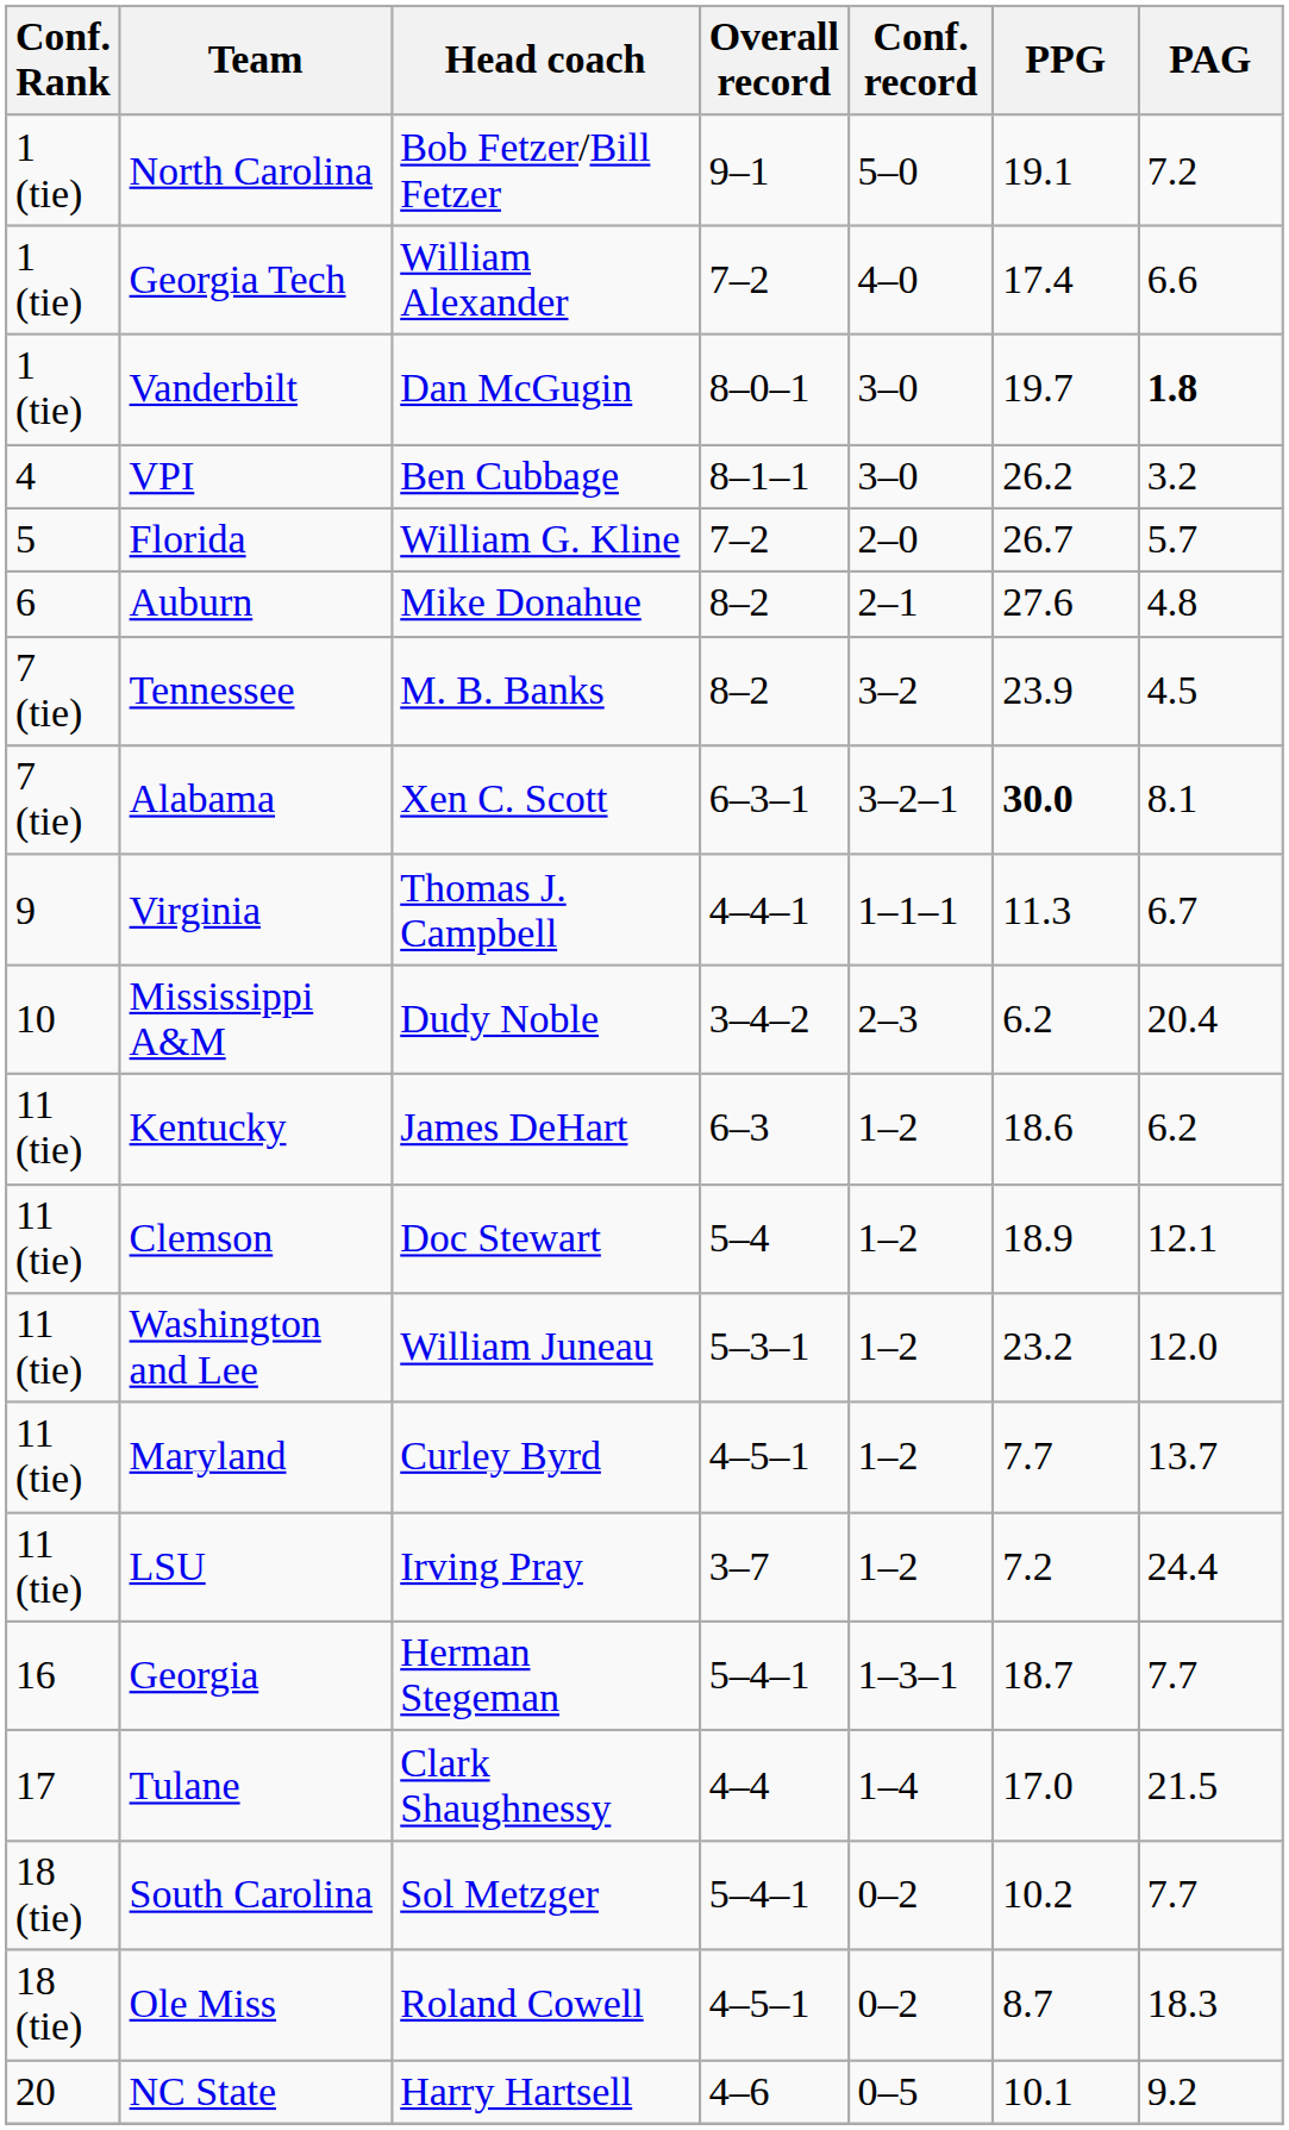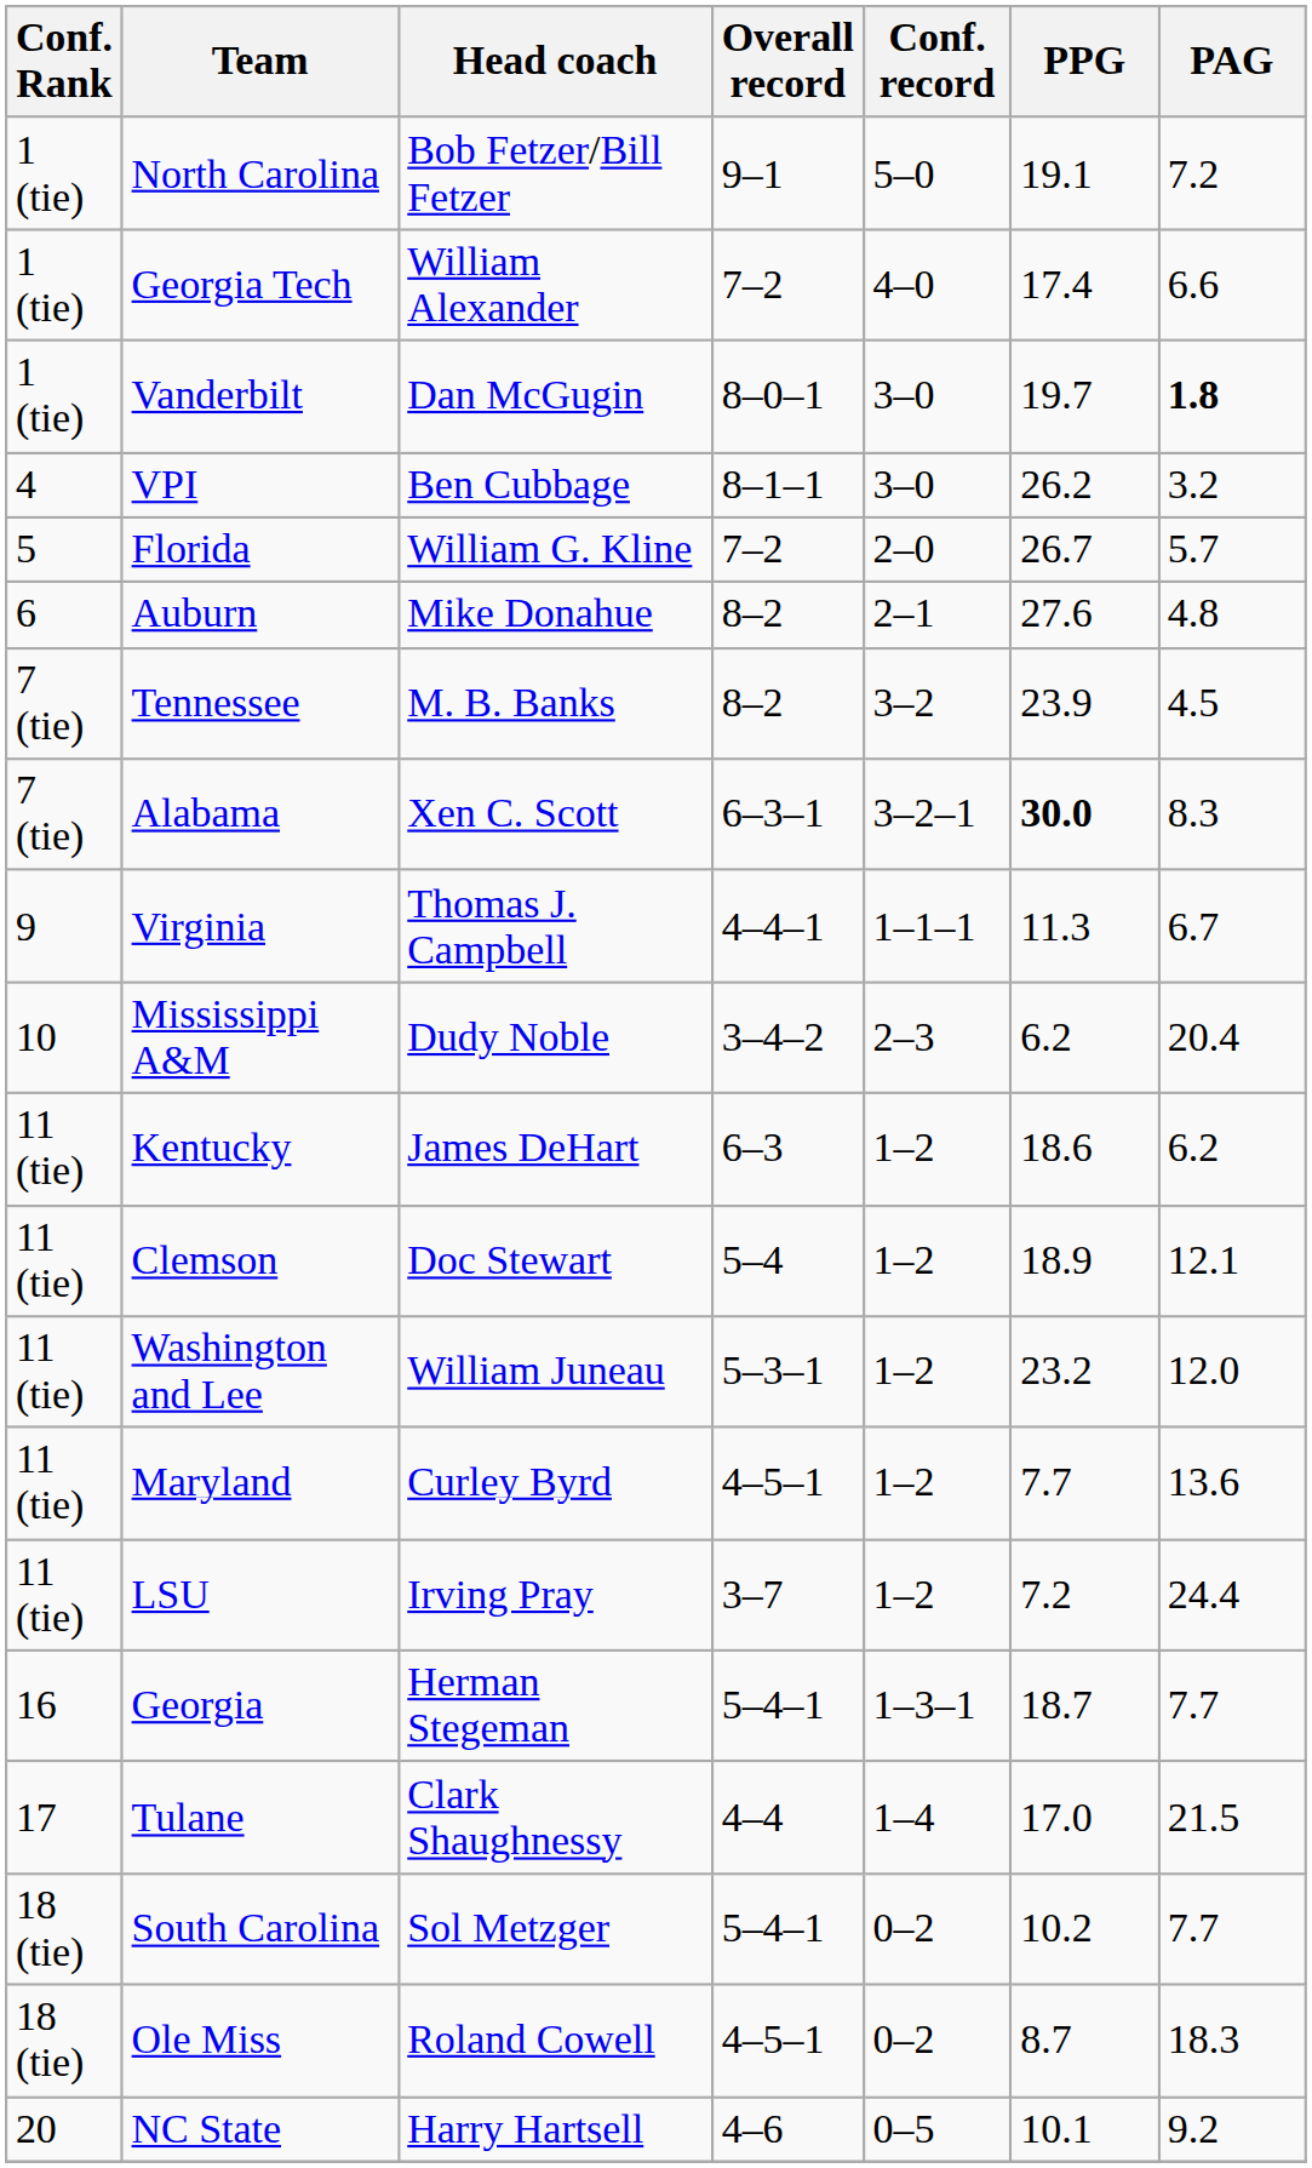 <table class="sortable wikitable">
 <tr>
 <th width="25">Conf. Rank</th>
 <th width="100">Team</th>
 <th width="115">Head coach</th>
 <th width="50">Overall record</th>
 <th width="50">Conf. record</th>
 <th width="50">PPG</th>
 <th width="50">PAG</th>
 </tr>
 <tr align="left" bgcolor="">
 <td>1 (tie)</td>
 <td><a href='#'>North Carolina</a></td>
 <td><a href='#'>Bob Fetzer</a>/<a href='#'>Bill Fetzer</a></td>
 <td>9–1</td>
 <td>5–0</td>
 <td>19.1</td>
 <td>7.2</td>
 </tr>
 <tr align="left" bgcolor="">
 <td>1 (tie)</td>
 <td><a href='#'>Georgia Tech</a></td>
 <td><a href='#'>William Alexander</a></td>
 <td>7–2</td>
 <td>4–0</td>
 <td>17.4</td>
 <td>6.6</td>
 </tr>
 <tr align="left" bgcolor="">
 <td>1 (tie)</td>
 <td><a href='#'>Vanderbilt</a></td>
 <td><a href='#'>Dan McGugin</a></td>
 <td>8–0–1</td>
 <td>3–0</td>
 <td>19.7</td>
 <td><strong>1.8</strong></td>
 </tr>
 <tr align="left" bgcolor="">
 <td>4</td>
 <td><a href='#'>VPI</a></td>
 <td><a href='#'>Ben Cubbage</a></td>
 <td>8–1–1</td>
 <td>3–0</td>
 <td>26.2</td>
 <td>3.2</td>
 </tr>
 <tr align="left" bgcolor="">
 <td>5</td>
 <td><a href='#'>Florida</a></td>
 <td><a href='#'>William G. Kline</a></td>
 <td>7–2</td>
 <td>2–0</td>
 <td>26.7</td>
 <td>5.7</td>
 </tr>
 <tr align="left" bgcolor="">
 <td>6</td>
 <td><a href='#'>Auburn</a></td>
 <td><a href='#'>Mike Donahue</a></td>
 <td>8–2</td>
 <td>2–1</td>
 <td>27.6</td>
 <td>4.8</td>
 </tr>
 <tr align="left" bgcolor="">
 <td>7 (tie)</td>
 <td><a href='#'>Tennessee</a></td>
 <td><a href='#'>M. B. Banks</a></td>
 <td>8–2</td>
 <td>3–2</td>
 <td>23.9</td>
 <td>4.5</td>
 </tr>
 <tr align="left" bgcolor="">
 <td>7 (tie)</td>
 <td><a href='#'>Alabama</a></td>
 <td><a href='#'>Xen C. Scott</a></td>
 <td>6–3–1</td>
 <td>3–2–1</td>
 <td><strong>30.0</strong></td>
-<td>8.1</td>
+<td>8.3</td>
 </tr>
 <tr align="left" bgcolor="">
 <td>9</td>
 <td><a href='#'>Virginia</a></td>
 <td><a href='#'>Thomas J. Campbell</a></td>
 <td>4–4–1</td>
 <td>1–1–1</td>
 <td>11.3</td>
 <td>6.7</td>
 </tr>
 <tr align="left" bgcolor="">
 <td>10</td>
 <td><a href='#'>Mississippi A&M</a></td>
 <td><a href='#'>Dudy Noble</a></td>
 <td>3–4–2</td>
 <td>2–3</td>
 <td>6.2</td>
 <td>20.4</td>
 </tr>
 <tr align="left" bgcolor="">
 <td>11 (tie)</td>
 <td><a href='#'>Kentucky</a></td>
 <td><a href='#'>James DeHart</a></td>
 <td>6–3</td>
 <td>1–2</td>
 <td>18.6</td>
 <td>6.2</td>
 </tr>
 <tr align="left" bgcolor="">
 <td>11 (tie)</td>
 <td><a href='#'>Clemson</a></td>
 <td><a href='#'>Doc Stewart</a></td>
 <td>5–4</td>
 <td>1–2</td>
 <td>18.9</td>
 <td>12.1</td>
 </tr>
 <tr align="left" bgcolor="">
 <td>11 (tie)</td>
 <td><a href='#'>Washington and Lee</a></td>
 <td><a href='#'>William Juneau</a></td>
 <td>5–3–1</td>
 <td>1–2</td>
 <td>23.2</td>
 <td>12.0</td>
 </tr>
 <tr align="left" bgcolor="">
 <td>11 (tie)</td>
 <td><a href='#'>Maryland</a></td>
 <td><a href='#'>Curley Byrd</a></td>
 <td>4–5–1</td>
 <td>1–2</td>
 <td>7.7</td>
-<td>13.7</td>
+<td>13.6</td>
 </tr>
 <tr align="left" bgcolor="">
 <td>11 (tie)</td>
 <td><a href='#'>LSU</a></td>
 <td><a href='#'>Irving Pray</a></td>
 <td>3–7</td>
 <td>1–2</td>
 <td>7.2</td>
 <td>24.4</td>
 </tr>
 <tr align="left" bgcolor="">
 <td>16</td>
 <td><a href='#'>Georgia</a></td>
 <td><a href='#'>Herman Stegeman</a></td>
 <td>5–4–1</td>
 <td>1–3–1</td>
 <td>18.7</td>
 <td>7.7</td>
 </tr>
 <tr align="left" bgcolor="">
 <td>17</td>
 <td><a href='#'>Tulane</a></td>
 <td><a href='#'>Clark Shaughnessy</a></td>
 <td>4–4</td>
 <td>1–4</td>
 <td>17.0</td>
 <td>21.5</td>
 </tr>
 <tr align="left" bgcolor="">
 <td>18 (tie)</td>
 <td><a href='#'>South Carolina</a></td>
 <td><a href='#'>Sol Metzger</a></td>
 <td>5–4–1</td>
 <td>0–2</td>
 <td>10.2</td>
 <td>7.7</td>
 </tr>
 <tr align="left" bgcolor="">
 <td>18 (tie)</td>
 <td><a href='#'>Ole Miss</a></td>
 <td><a href='#'>Roland Cowell</a></td>
 <td>4–5–1</td>
 <td>0–2</td>
 <td>8.7</td>
 <td>18.3</td>
 </tr>
 <tr align="left" bgcolor="">
 <td>20</td>
 <td><a href='#'>NC State</a></td>
 <td><a href='#'>Harry Hartsell</a></td>
 <td>4–6</td>
 <td>0–5</td>
 <td>10.1</td>
 <td>9.2</td>
 </tr>
 <tr align="left" bgcolor="">
 </tr>
 </table>
